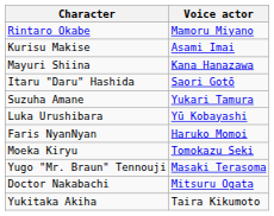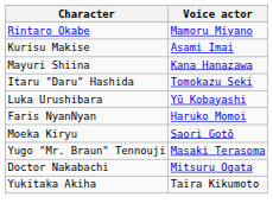 <table class="wikitable">
 <tr>
 <th>Character</th>
 <th>Voice actor</th>
 </tr>
 <tr>
 <td><a href='#'>Rintaro Okabe</a></td>
 <td><a href='#'>Mamoru Miyano</a></td>
 </tr>
 <tr>
 <td>Kurisu Makise</td>
 <td><a href='#'>Asami Imai</a></td>
 </tr>
 <tr>
 <td>Mayuri Shiina</td>
 <td><a href='#'>Kana Hanazawa</a></td>
 </tr>
 <tr>
 <td>Itaru "Daru" Hashida</td>
-<td><a href='#'>Saori Gotō</a></td>
-</tr>
-<tr>
-<td>Suzuha Amane</td>
-<td><a href='#'>Yukari Tamura</a></td>
+<td><a href='#'>Tomokazu Seki</a></td>
 </tr>
 <tr>
 <td>Luka Urushibara</td>
 <td><a href='#'>Yū Kobayashi</a></td>
 </tr>
 <tr>
 <td>Faris NyanNyan</td>
 <td><a href='#'>Haruko Momoi</a></td>
 </tr>
 <tr>
 <td>Moeka Kiryu</td>
-<td><a href='#'>Tomokazu Seki</a></td>
+<td><a href='#'>Saori Gotō</a></td>
 </tr>
 <tr>
 <td>Yugo "Mr. Braun" Tennouji</td>
 <td><a href='#'>Masaki Terasoma</a></td>
 </tr>
 <tr>
 <td>Doctor Nakabachi</td>
 <td><a href='#'>Mitsuru Ogata</a></td>
 </tr>
 <tr>
 <td>Yukitaka Akiha</td>
 <td>Taira Kikumoto</td>
 </tr>
 </table>
